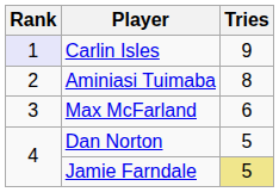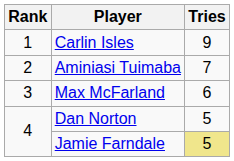 <table class="wikitable sortable">
 <tr>
 </tr>
 <tr>
 <th>Rank</th>
 <th>Player</th>
 <th>Tries</th>
 </tr>
 <tr>
-<td align=center style="background: lavender;">1</td>
+<td align=center>1</td>
 <td> <a href='#'>Carlin Isles</a></td>
 <td align=center>9</td>
 </tr>
 <tr>
 <td align=center>2</td>
 <td> <a href='#'>Aminiasi Tuimaba</a></td>
-<td align=center>8</td>
+<td align=center>7</td>
 </tr>
 <tr>
 <td align=center>3</td>
 <td> <a href='#'>Max McFarland</a></td>
 <td align=center>6</td>
 </tr>
 <tr>
 <td align=center rowspan=2>4</td>
 <td> <a href='#'>Dan Norton</a></td>
 <td align=center>5</td>
 </tr>
 <tr>
 <td> <a href='#'>Jamie Farndale</a></td>
 <td align=center style="background: khaki;">5</td>
 </tr>
 </table>
